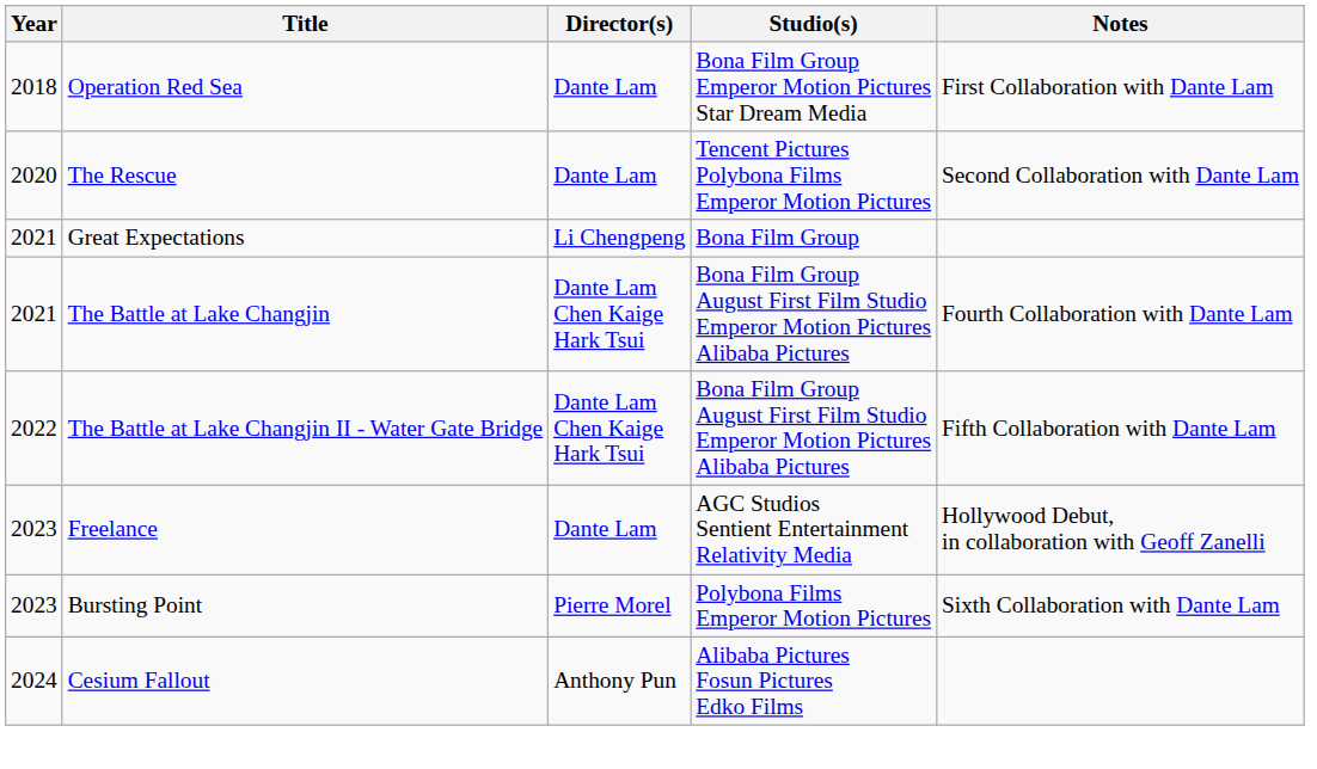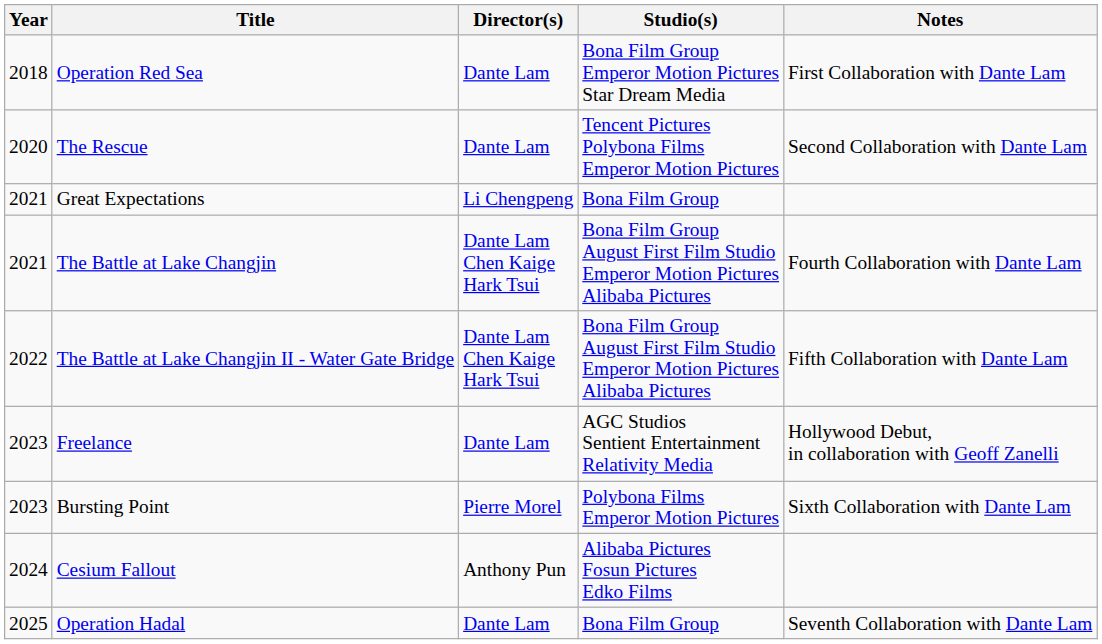 <table class="wikitable sortable">
 <tr>
 <th>Year</th>
 <th>Title</th>
 <th>Director(s)</th>
 <th>Studio(s)</th>
 <th>Notes</th>
 </tr>
 <tr>
 <td>2018</td>
 <td><a href='#'>Operation Red Sea</a></td>
 <td><a href='#'>Dante Lam</a></td>
 <td><a href='#'>Bona Film Group</a><br><a href='#'>Emperor Motion Pictures</a><br>Star Dream Media</td>
 <td>First Collaboration with <a href='#'>Dante Lam</a></td>
 </tr>
 <tr>
 <td>2020</td>
 <td><a href='#'>The Rescue</a></td>
 <td><a href='#'>Dante Lam</a></td>
 <td><a href='#'>Tencent Pictures</a><br><a href='#'>Polybona Films</a><br><a href='#'>Emperor Motion Pictures</a></td>
 <td>Second Collaboration with <a href='#'>Dante Lam</a></td>
 </tr>
 <tr>
 <td>2021</td>
 <td>Great Expectations</td>
 <td><a href='#'>Li Chengpeng</a></td>
 <td><a href='#'>Bona Film Group</a></td>
 <td></td>
 </tr>
 <tr>
 <td>2021</td>
 <td><a href='#'>The Battle at Lake Changjin</a></td>
 <td><a href='#'>Dante Lam</a><br><a href='#'>Chen Kaige</a><br><a href='#'>Hark Tsui</a></td>
 <td><a href='#'>Bona Film Group</a><br><a href='#'>August First Film Studio</a><br><a href='#'>Emperor Motion Pictures</a><br><a href='#'>Alibaba Pictures</a></td>
 <td>Fourth Collaboration with <a href='#'>Dante Lam</a></td>
 </tr>
 <tr>
 <td>2022</td>
 <td><a href='#'>The Battle at Lake Changjin II - Water Gate Bridge</a></td>
 <td><a href='#'>Dante Lam</a><br><a href='#'>Chen Kaige</a><br><a href='#'>Hark Tsui</a></td>
 <td><a href='#'>Bona Film Group</a><br><a href='#'>August First Film Studio</a><br><a href='#'>Emperor Motion Pictures</a><br><a href='#'>Alibaba Pictures</a></td>
 <td>Fifth Collaboration with <a href='#'>Dante Lam</a></td>
 </tr>
 <tr>
 <td>2023</td>
 <td><a href='#'>Freelance</a></td>
 <td><a href='#'>Dante Lam</a></td>
 <td>AGC Studios<br>Sentient Entertainment<br><a href='#'>Relativity Media</a></td>
 <td>Hollywood Debut,<br>in collaboration with <a href='#'>Geoff Zanelli</a></td>
 </tr>
 <tr>
 <td>2023</td>
 <td>Bursting Point</td>
 <td><a href='#'>Pierre Morel</a></td>
 <td><a href='#'>Polybona Films</a><br><a href='#'>Emperor Motion Pictures</a></td>
 <td>Sixth Collaboration with <a href='#'>Dante Lam</a></td>
 </tr>
 <tr>
 <td>2024</td>
 <td><a href='#'>Cesium Fallout</a></td>
 <td>Anthony Pun</td>
 <td><a href='#'>Alibaba Pictures</a><br><a href='#'>Fosun Pictures</a><br><a href='#'>Edko Films</a></td>
 <td></td>
 </tr>
+<tr>
+<td>2025</td>
+<td><a href='#'>Operation Hadal</a></td>
+<td><a href='#'>Dante Lam</a></td>
+<td><a href='#'>Bona Film Group</a></td>
+<td>Seventh Collaboration with <a href='#'>Dante Lam</a></td>
+</tr>
 </table>
